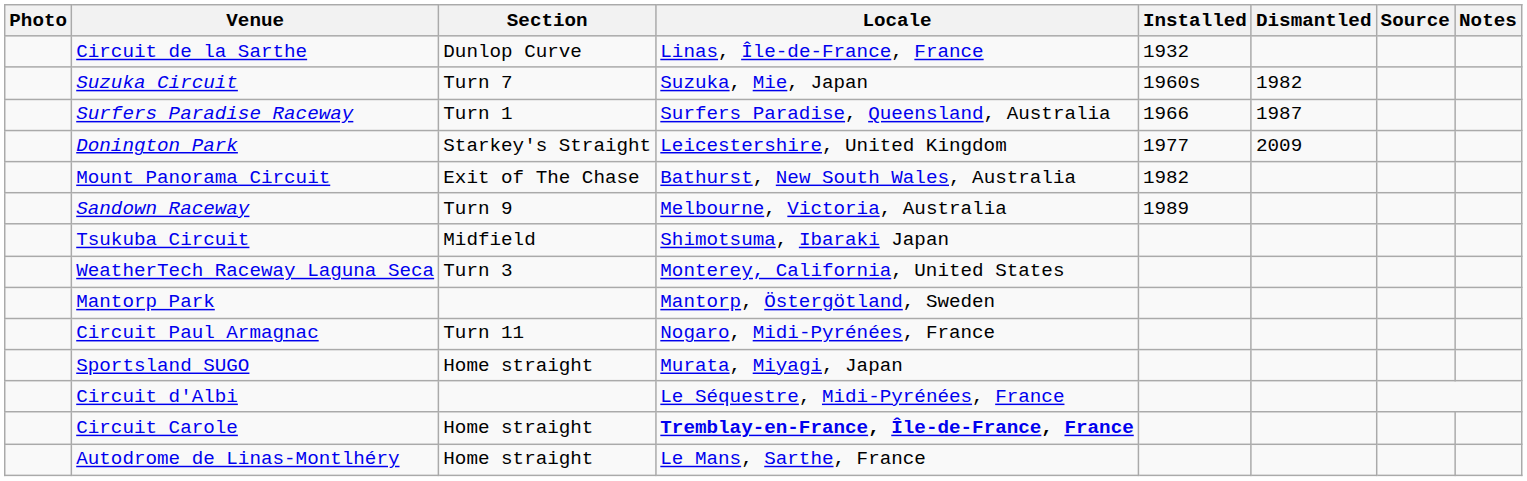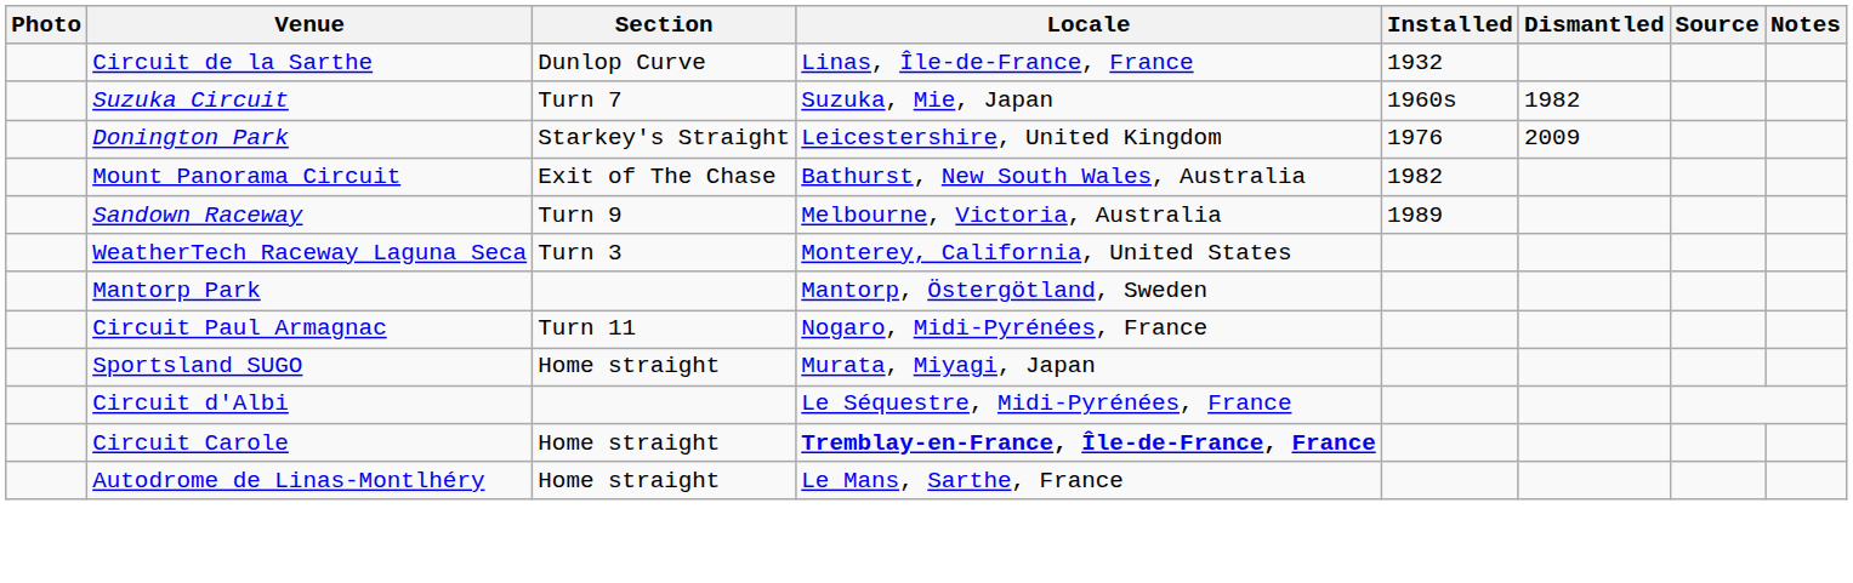 <table class="wikitable">
 <tr>
 <th style="width:*;">Photo</th>
 <th style="width:*;">Venue</th>
 <th style="width:*;">Section</th>
 <th style="width:*;">Locale</th>
 <th style="width:*;">Installed</th>
 <th style="width:*;">Dismantled</th>
 <th style="width:*;">Source</th>
 <th style="width:*;">Notes</th>
 </tr>
 <tr>
 <td></td>
 <td><a href='#'>Circuit de la Sarthe</a></td>
 <td>Dunlop Curve</td>
 <td><a href='#'>Linas</a>, <a href='#'>Île-de-France</a>, <a href='#'>France</a></td>
 <td>1932</td>
 <td></td>
 <td></td>
 <td></td>
 </tr>
 <tr>
 <td></td>
 <td><em><a href='#'>Suzuka Circuit</a></em></td>
 <td>Turn 7</td>
 <td><a href='#'>Suzuka</a>, <a href='#'>Mie</a>, Japan</td>
 <td>1960s</td>
 <td>1982</td>
 <td></td>
 <td></td>
 </tr>
 <tr>
 <td></td>
-<td><em><a href='#'>Surfers Paradise Raceway</a></em></td>
-<td>Turn 1</td>
-<td><a href='#'>Surfers Paradise</a>, <a href='#'>Queensland</a>, Australia</td>
-<td>1966</td>
-<td>1987</td>
-<td></td>
-<td></td>
-</tr>
-<tr>
-<td></td>
 <td><em><a href='#'>Donington Park</a></em></td>
 <td>Starkey's Straight</td>
 <td><a href='#'>Leicestershire</a>, United Kingdom</td>
-<td>1977</td>
+<td>1976</td>
 <td>2009</td>
 <td></td>
 <td></td>
 </tr>
 <tr>
 <td></td>
 <td><a href='#'>Mount Panorama Circuit</a></td>
 <td>Exit of The Chase</td>
 <td><a href='#'>Bathurst</a>, <a href='#'>New South Wales</a>, Australia</td>
 <td>1982</td>
 <td></td>
 <td></td>
 <td></td>
 </tr>
 <tr>
 <td></td>
 <td><em><a href='#'>Sandown Raceway</a></em></td>
 <td>Turn 9</td>
 <td><a href='#'>Melbourne</a>, <a href='#'>Victoria</a>, Australia</td>
 <td>1989</td>
-<td></td>
-<td></td>
-<td></td>
-</tr>
-<tr>
-<td></td>
-<td><a href='#'>Tsukuba Circuit</a></td>
-<td>Midfield</td>
-<td><a href='#'>Shimotsuma</a>, <a href='#'>Ibaraki</a> Japan</td>
-<td></td>
 <td></td>
 <td></td>
 <td></td>
 </tr>
 <tr>
 <td></td>
 <td><a href='#'>WeatherTech Raceway Laguna Seca</a></td>
 <td>Turn 3</td>
 <td><a href='#'>Monterey, California</a>, United States</td>
 <td></td>
 <td></td>
 <td></td>
 <td></td>
 </tr>
 <tr>
 <td></td>
 <td><a href='#'>Mantorp Park</a></td>
 <td></td>
 <td><a href='#'>Mantorp</a>, <a href='#'>Östergötland</a>, Sweden</td>
 <td></td>
 <td></td>
 <td></td>
 <td></td>
 </tr>
 <tr>
 <td></td>
 <td><a href='#'>Circuit Paul Armagnac</a></td>
 <td>Turn 11</td>
 <td><a href='#'>Nogaro</a>, <a href='#'>Midi-Pyrénées</a>, France</td>
 <td></td>
 <td></td>
 <td></td>
 <td></td>
 </tr>
 <tr>
 <td></td>
 <td><a href='#'>Sportsland SUGO</a></td>
 <td>Home straight</td>
 <td><a href='#'>Murata</a>, <a href='#'>Miyagi</a>, Japan</td>
 <td></td>
 <td></td>
 <td></td>
 <td></td>
 </tr>
 <tr>
 <td></td>
 <td><a href='#'>Circuit d'Albi</a></td>
 <td></td>
 <td><a href='#'>Le Séquestre</a>, <a href='#'>Midi-Pyrénées</a>, <a href='#'>France</a></td>
 <td></td>
 <td></td>
 </tr>
 <tr>
 <td></td>
 <td><a href='#'>Circuit Carole</a></td>
 <td>Home straight</td>
 <td><strong><a href='#'>Tremblay-en-France</a>, <a href='#'>Île-de-France</a>, <a href='#'>France</a></strong></td>
 <td></td>
 <td></td>
 <td></td>
 <td></td>
 </tr>
 <tr>
 <td></td>
 <td><a href='#'>Autodrome de Linas-Montlhéry</a></td>
 <td>Home straight</td>
 <td><a href='#'>Le Mans</a>, <a href='#'>Sarthe</a>, France</td>
 <td></td>
 <td></td>
 <td></td>
 <td></td>
 </tr>
 </table>
